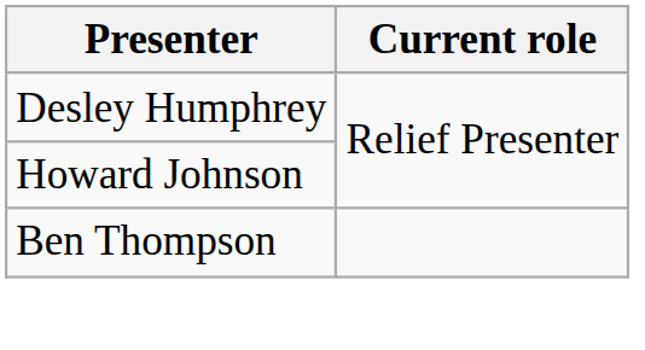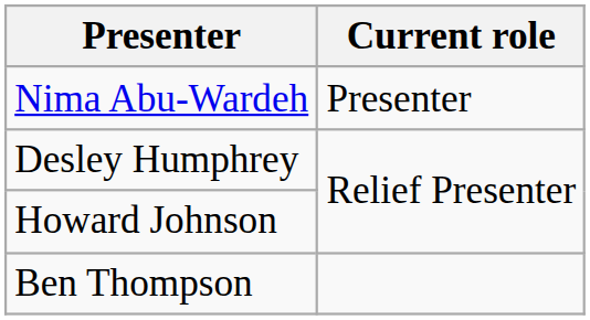 <table class="wikitable">
 <tr>
 <th>Presenter</th>
 <th>Current role</th>
+</tr>
+<tr>
+<td><a href='#'>Nima Abu-Wardeh</a></td>
+<td>Presenter</td>
 </tr>
 <tr>
 <td>Desley Humphrey</td>
 <td rowspan='2'>Relief Presenter</td>
 </tr>
 <tr>
 <td>Howard Johnson</td>
 </tr>
 <tr>
 <td>Ben Thompson</td>
 </tr>
 </table>
